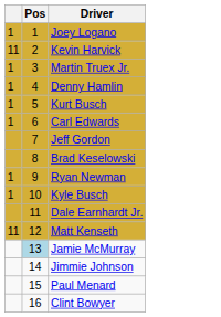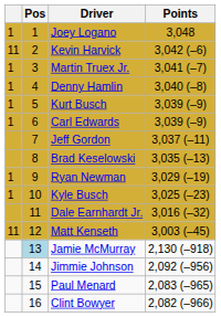 <table class="wikitable" style="font-size: 95%;">
 <tr>
 <th></th>
 <th>Pos</th>
 <th>Driver</th>
+<th>Points</th>
 </tr>
 <tr style="background:#D4AF37;">
 <td align="left"> 1</td>
 <td style="text-align:center;">1</td>
 <td><a href='#'>Joey Logano</a></td>
+<td style="text-align:center;">3,048</td>
 </tr>
 <tr style="background:#D4AF37;">
 <td align="left"> 11</td>
 <td style="text-align:center;">2</td>
 <td><a href='#'>Kevin Harvick</a></td>
+<td style="text-align:center;">3,042 (–6)</td>
 </tr>
 <tr style="background:#D4AF37;">
 <td align="left"> 1</td>
 <td style="text-align:center;">3</td>
 <td><a href='#'>Martin Truex Jr.</a></td>
+<td style="text-align:center;">3,041 (–7)</td>
 </tr>
 <tr style="background:#D4AF37;">
 <td align="left"> 1</td>
 <td style="text-align:center;">4</td>
 <td><a href='#'>Denny Hamlin</a></td>
+<td style="text-align:center;">3,040 (–8)</td>
 </tr>
 <tr style="background:#D4AF37;">
 <td align="left"> 1</td>
 <td style="text-align:center;">5</td>
 <td><a href='#'>Kurt Busch</a></td>
+<td style="text-align:center;">3,039 (–9)</td>
 </tr>
 <tr style="background:#D4AF37;">
 <td align="left"> 1</td>
 <td style="text-align:center;">6</td>
 <td><a href='#'>Carl Edwards</a></td>
+<td style="text-align:center;">3,039 (–9)</td>
 </tr>
 <tr style="background:#D4AF37;">
 <td align="left"></td>
 <td style="text-align:center;">7</td>
 <td><a href='#'>Jeff Gordon</a></td>
+<td style="text-align:center;">3,037 (–11)</td>
 </tr>
 <tr style="background:#D4AF37;">
 <td align="left"></td>
 <td style="text-align:center;">8</td>
 <td><a href='#'>Brad Keselowski</a></td>
+<td style="text-align:center;">3,035 (–13)</td>
 </tr>
 <tr style="background:#D4AF37;">
 <td align="left"> 1</td>
 <td style="text-align:center;">9</td>
 <td><a href='#'>Ryan Newman</a></td>
+<td style="text-align:center;">3,029 (–19)</td>
 </tr>
 <tr style="background:#D4AF37;">
 <td align="left"> 1</td>
 <td style="text-align:center;">10</td>
 <td><a href='#'>Kyle Busch</a></td>
+<td style="text-align:center;">3,025 (–23)</td>
 </tr>
 <tr style="background:#D4AF37;">
 <td align="left"></td>
 <td style="text-align:center;">11</td>
 <td><a href='#'>Dale Earnhardt Jr.</a></td>
+<td style="text-align:center;">3,016 (–32)</td>
 </tr>
 <tr style="background:#D4AF37;">
 <td align="left"> 11</td>
 <td style="text-align:center;">12</td>
 <td><a href='#'>Matt Kenseth</a></td>
+<td style="text-align:center;">3,003 (–45)</td>
 </tr>
 <tr>
 <td align="left"></td>
 <td style="background: lightblue; text-align:center;">13</td>
 <td><a href='#'>Jamie McMurray</a></td>
+<td style="text-align:center;">2,130 (–918)</td>
 </tr>
 <tr>
 <td align="left"></td>
 <td style="text-align:center;">14</td>
 <td><a href='#'>Jimmie Johnson</a></td>
+<td style="text-align:center;">2,092 (–956)</td>
 </tr>
 <tr>
 <td align="left"></td>
 <td style="text-align:center;">15</td>
 <td><a href='#'>Paul Menard</a></td>
+<td style="text-align:center;">2,083 (–965)</td>
 </tr>
 <tr>
 <td align="left"></td>
 <td style="text-align:center;">16</td>
 <td><a href='#'>Clint Bowyer</a></td>
+<td style="text-align:center;">2,082 (–966)</td>
 </tr>
 </table>
